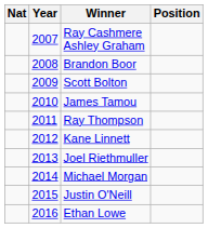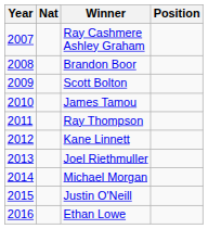 <table class="wikitable">
 <tr>
+<th>Year</th>
 <th>Nat</th>
-<th>Year</th>
 <th>Winner</th>
 <th>Position</th>
 </tr>
 <tr>
+<td><a href='#'>2007</a></td>
 <td><br></td>
-<td><a href='#'>2007</a></td>
 <td><a href='#'>Ray Cashmere</a><br><a href='#'>Ashley Graham</a></td>
 <td><br></td>
 </tr>
 <tr>
+<td><a href='#'>2008</a></td>
 <td></td>
-<td><a href='#'>2008</a></td>
 <td><a href='#'>Brandon Boor</a></td>
 <td></td>
 </tr>
 <tr>
+<td><a href='#'>2009</a></td>
 <td></td>
-<td><a href='#'>2009</a></td>
 <td><a href='#'>Scott Bolton</a></td>
 <td></td>
 </tr>
 <tr>
+<td><a href='#'>2010</a></td>
 <td></td>
-<td><a href='#'>2010</a></td>
 <td><a href='#'>James Tamou</a></td>
 <td></td>
 </tr>
 <tr>
+<td><a href='#'>2011</a></td>
 <td></td>
-<td><a href='#'>2011</a></td>
 <td><a href='#'>Ray Thompson</a></td>
 <td></td>
 </tr>
 <tr>
+<td><a href='#'>2012</a></td>
 <td></td>
-<td><a href='#'>2012</a></td>
 <td><a href='#'>Kane Linnett</a></td>
 <td></td>
 </tr>
 <tr>
+<td><a href='#'>2013</a></td>
 <td></td>
-<td><a href='#'>2013</a></td>
 <td><a href='#'>Joel Riethmuller</a></td>
 <td></td>
 </tr>
 <tr>
+<td><a href='#'>2014</a></td>
 <td></td>
-<td><a href='#'>2014</a></td>
 <td><a href='#'>Michael Morgan</a></td>
 <td></td>
 </tr>
 <tr>
+<td><a href='#'>2015</a></td>
 <td></td>
-<td><a href='#'>2015</a></td>
 <td><a href='#'>Justin O'Neill</a></td>
 <td></td>
 </tr>
 <tr>
+<td><a href='#'>2016</a></td>
 <td></td>
-<td><a href='#'>2016</a></td>
 <td><a href='#'>Ethan Lowe</a></td>
 <td></td>
 </tr>
 </table>
